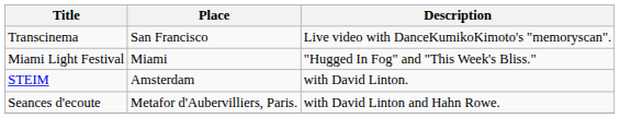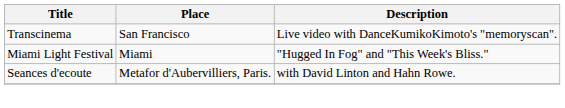 <table class="wikitable">
 <tr>
 <th>Title</th>
 <th>Place</th>
 <th>Description</th>
 </tr>
 <tr>
 <td>Transcinema</td>
 <td>San Francisco</td>
 <td>Live video with DanceKumikoKimoto's "memoryscan".</td>
 </tr>
 <tr>
 <td>Miami Light Festival</td>
 <td>Miami</td>
 <td>"Hugged In Fog" and "This Week's Bliss."</td>
 </tr>
 <tr>
-<td><a href='#'>STEIM</a></td>
-<td>Amsterdam</td>
-<td>with David Linton.</td>
-</tr>
-<tr>
 <td>Seances d'ecoute</td>
 <td>Metafor d'Aubervilliers, Paris.</td>
 <td>with David Linton and Hahn Rowe.</td>
 </tr>
 <tr Live video with DanceKumikoKimoto's "memoryscan".>
 </tr>
 </table>
